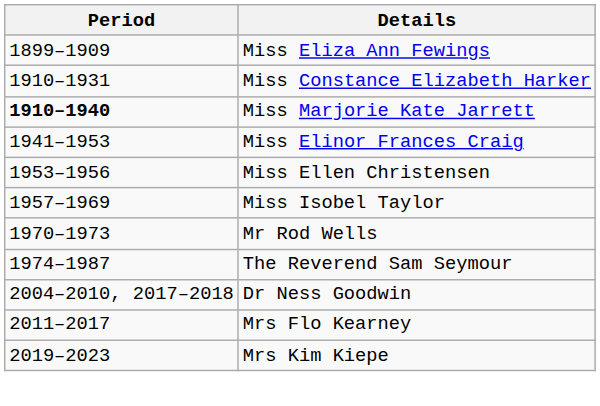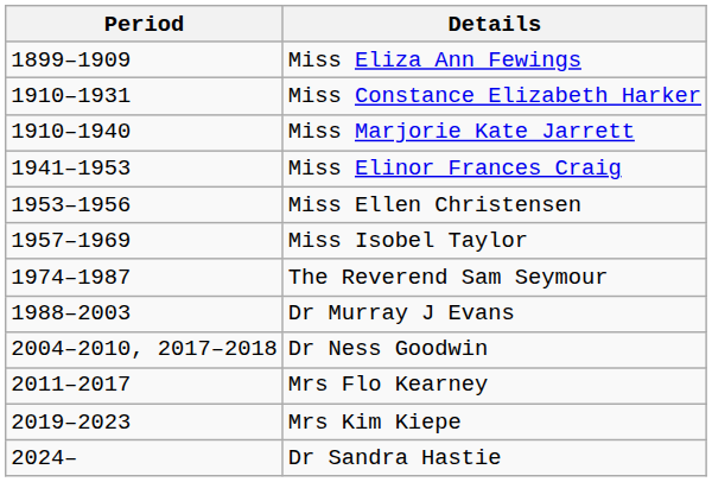 <table class="wikitable">
 <tr>
 <th>Period</th>
 <th>Details</th>
 </tr>
 <tr>
 <td>1899–1909</td>
 <td>Miss <a href='#'>Eliza Ann Fewings</a></td>
 </tr>
 <tr>
 <td>1910–1931</td>
 <td>Miss <a href='#'>Constance Elizabeth Harker</a></td>
 </tr>
 <tr>
-<td><strong>1910–1940</strong></td>
+<td>1910–1940</td>
 <td>Miss <a href='#'>Marjorie Kate Jarrett</a></td>
 </tr>
 <tr>
 <td>1941–1953</td>
 <td>Miss <a href='#'>Elinor Frances Craig</a></td>
 </tr>
 <tr>
 <td>1953–1956</td>
 <td>Miss Ellen Christensen</td>
 </tr>
 <tr>
 <td>1957–1969</td>
 <td>Miss Isobel Taylor</td>
 </tr>
 <tr>
-<td>1970–1973</td>
-<td>Mr Rod Wells</td>
+<td>1974–1987</td>
+<td>The Reverend Sam Seymour</td>
 </tr>
 <tr>
-<td>1974–1987</td>
-<td>The Reverend Sam Seymour</td>
+<td>1988–2003</td>
+<td>Dr Murray J Evans</td>
 </tr>
 <tr>
 <td>2004–2010, 2017–2018</td>
 <td>Dr Ness Goodwin</td>
 </tr>
 <tr>
 <td>2011–2017</td>
 <td>Mrs Flo Kearney</td>
 </tr>
 <tr>
 <td>2019–2023</td>
 <td>Mrs Kim Kiepe</td>
 </tr>
+<tr>
+<td>2024–</td>
+<td>Dr Sandra Hastie</td>
+</tr>
 </table>
